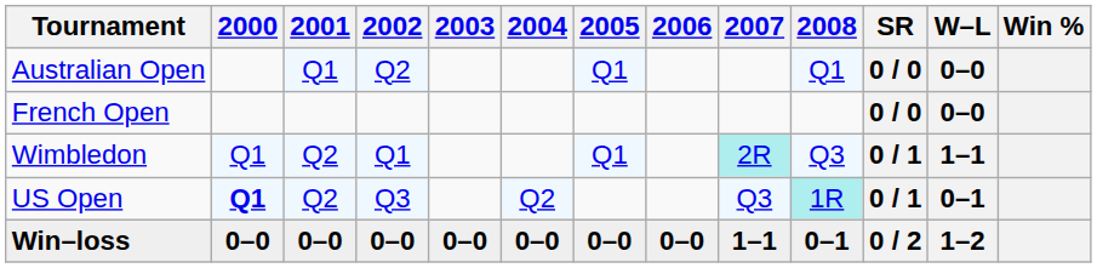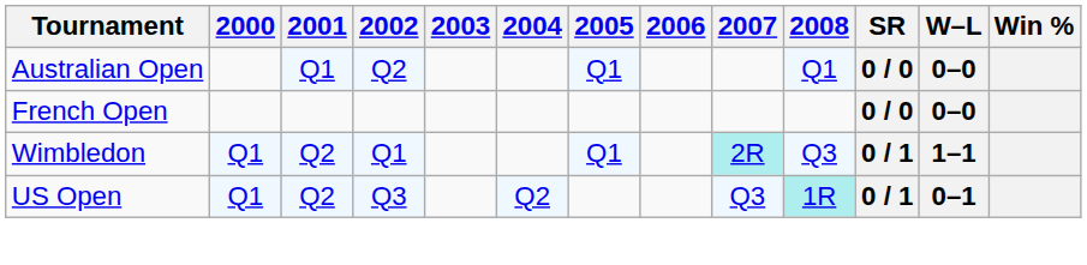 <table class=wikitable style=text-align:center>
 <tr>
 <th>Tournament</th>
 <th><a href='#'>2000</a></th>
 <th><a href='#'>2001</a></th>
 <th><a href='#'>2002</a></th>
 <th><a href='#'>2003</a></th>
 <th><a href='#'>2004</a></th>
 <th><a href='#'>2005</a></th>
 <th><a href='#'>2006</a></th>
 <th><a href='#'>2007</a></th>
 <th><a href='#'>2008</a></th>
 <th>SR</th>
 <th>W–L</th>
 <th>Win %</th>
 </tr>
 <tr>
 <td align=left><a href='#'>Australian Open</a></td>
 <td></td>
 <td bgcolor=f0f8ff><a href='#'>Q1</a></td>
 <td bgcolor=f0f8ff><a href='#'>Q2</a></td>
 <td></td>
 <td></td>
 <td bgcolor=f0f8ff><a href='#'>Q1</a></td>
 <td></td>
 <td></td>
 <td bgcolor=f0f8ff><a href='#'>Q1</a></td>
 <th>0 / 0</th>
 <th>0–0</th>
 <th></th>
 </tr>
 <tr>
 <td align=left><a href='#'>French Open</a></td>
 <td></td>
 <td></td>
 <td></td>
 <td></td>
 <td></td>
 <td></td>
 <td></td>
 <td></td>
 <td></td>
 <th>0 / 0</th>
 <th>0–0</th>
 <th></th>
 </tr>
 <tr>
 <td align=left><a href='#'>Wimbledon</a></td>
 <td bgcolor=f0f8ff><a href='#'>Q1</a></td>
 <td bgcolor=f0f8ff><a href='#'>Q2</a></td>
 <td bgcolor=f0f8ff><a href='#'>Q1</a></td>
 <td></td>
 <td></td>
 <td bgcolor=f0f8ff><a href='#'>Q1</a></td>
 <td></td>
 <td style=background:#afeeee><a href='#'>2R</a></td>
 <td bgcolor=f0f8ff><a href='#'>Q3</a></td>
 <th>0 / 1</th>
 <th>1–1</th>
 <th></th>
 </tr>
 <tr>
 <td align=left><a href='#'>US Open</a></td>
-<td bgcolor=f0f8ff><strong><a href='#'>Q1</a></strong></td>
+<td bgcolor=f0f8ff><a href='#'>Q1</a></td>
 <td bgcolor=f0f8ff><a href='#'>Q2</a></td>
 <td bgcolor=f0f8ff><a href='#'>Q3</a></td>
 <td></td>
 <td bgcolor=f0f8ff><a href='#'>Q2</a></td>
 <td></td>
 <td></td>
 <td bgcolor=f0f8ff><a href='#'>Q3</a></td>
 <td style=background:#afeeee><a href='#'>1R</a></td>
 <th>0 / 1</th>
 <th>0–1</th>
 <th></th>
 </tr>
-<tr style=font-weight:bold;background:#efefef>
-<td style=text-align:left>Win–loss</td>
-<td>0–0</td>
-<td>0–0</td>
-<td>0–0</td>
-<td>0–0</td>
-<td>0–0</td>
-<td>0–0</td>
-<td>0–0</td>
-<td>1–1</td>
-<td>0–1</td>
-<th>0 / 2</th>
-<th>1–2</th>
-<th></th>
-</tr>
 </table>
